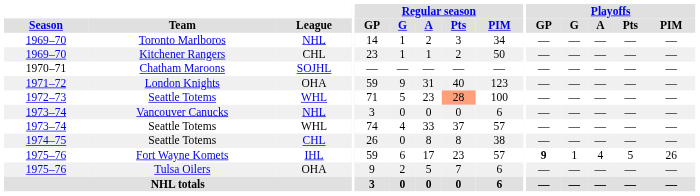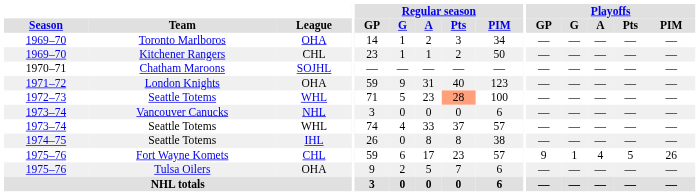 <table border="0" cellpadding="1" cellspacing="0" style="text-align:center; width:60em">
 <tr bgcolor="#e0e0e0">
 <th colspan="3" bgcolor="#ffffff"></th>
 <th rowspan="100" bgcolor="#ffffff"></th>
 <th colspan="5"><a href='#'>Regular season</a></th>
 <th rowspan="100" bgcolor="#ffffff"></th>
 <th colspan="5"><a href='#'>Playoffs</a></th>
 </tr>
 <tr bgcolor="#e0e0e0">
 <th><a href='#'>Season</a></th>
 <th>Team</th>
 <th>League</th>
 <th>GP</th>
 <th><a href='#'>G</a></th>
 <th><a href='#'>A</a></th>
 <th><a href='#'>Pts</a></th>
 <th><a href='#'>PIM</a></th>
 <th>GP</th>
 <th>G</th>
 <th>A</th>
 <th>Pts</th>
 <th>PIM</th>
 </tr>
 <tr>
 <td><a href='#'>1969–70</a></td>
 <td><a href='#'>Toronto Marlboros</a></td>
-<td><a href='#'>NHL</a></td>
+<td><a href='#'>OHA</a></td>
 <td>14</td>
 <td>1</td>
 <td>2</td>
 <td>3</td>
 <td>34</td>
 <td>—</td>
 <td>—</td>
 <td>—</td>
 <td>—</td>
 <td>—</td>
 </tr>
 <tr bgcolor="#f0f0f0">
 <td><a href='#'>1969–70</a></td>
 <td><a href='#'>Kitchener Rangers</a></td>
 <td>CHL</td>
 <td>23</td>
 <td>1</td>
 <td>1</td>
 <td>2</td>
 <td>50</td>
 <td>—</td>
 <td>—</td>
 <td>—</td>
 <td>—</td>
 <td>—</td>
 </tr>
 <tr>
 <td>1970–71</td>
 <td><a href='#'>Chatham Maroons</a></td>
 <td><a href='#'>SOJHL</a></td>
 <td>—</td>
 <td>—</td>
 <td>—</td>
 <td>—</td>
 <td>—</td>
 <td>—</td>
 <td>—</td>
 <td>—</td>
 <td>—</td>
 <td>—</td>
 </tr>
 <tr bgcolor="#f0f0f0">
 <td><a href='#'>1971–72</a></td>
 <td><a href='#'>London Knights</a></td>
 <td>OHA</td>
 <td>59</td>
 <td>9</td>
 <td>31</td>
 <td>40</td>
 <td>123</td>
 <td>—</td>
 <td>—</td>
 <td>—</td>
 <td>—</td>
 <td>—</td>
 </tr>
 <tr>
 <td><a href='#'>1972–73</a></td>
 <td><a href='#'>Seattle Totems</a></td>
 <td><a href='#'>WHL</a></td>
 <td>71</td>
 <td>5</td>
 <td>23</td>
 <td style="background: lightsalmon;">28</td>
 <td>100</td>
 <td>—</td>
 <td>—</td>
 <td>—</td>
 <td>—</td>
 <td>—</td>
 </tr>
 <tr bgcolor="#f0f0f0">
 <td><a href='#'>1973–74</a></td>
 <td><a href='#'>Vancouver Canucks</a></td>
 <td><a href='#'>NHL</a></td>
 <td>3</td>
 <td>0</td>
 <td>0</td>
 <td>0</td>
 <td>6</td>
 <td>—</td>
 <td>—</td>
 <td>—</td>
 <td>—</td>
 <td>—</td>
 </tr>
 <tr>
 <td><a href='#'>1973–74</a></td>
 <td>Seattle Totems</td>
 <td>WHL</td>
 <td>74</td>
 <td>4</td>
 <td>33</td>
 <td>37</td>
 <td>57</td>
 <td>—</td>
 <td>—</td>
 <td>—</td>
 <td>—</td>
 <td>—</td>
 </tr>
 <tr bgcolor="#f0f0f0">
 <td><a href='#'>1974–75</a></td>
 <td>Seattle Totems</td>
-<td><a href='#'>CHL</a></td>
+<td><a href='#'>IHL</a></td>
 <td>26</td>
 <td>0</td>
 <td>8</td>
 <td>8</td>
 <td>38</td>
 <td>—</td>
 <td>—</td>
 <td>—</td>
 <td>—</td>
 <td>—</td>
 </tr>
 <tr>
 <td><a href='#'>1975–76</a></td>
 <td><a href='#'>Fort Wayne Komets</a></td>
-<td><a href='#'>IHL</a></td>
+<td><a href='#'>CHL</a></td>
 <td>59</td>
 <td>6</td>
 <td>17</td>
 <td>23</td>
 <td>57</td>
-<td><strong>9</strong></td>
+<td>9</td>
 <td>1</td>
 <td>4</td>
 <td>5</td>
 <td>26</td>
 </tr>
 <tr bgcolor="#f0f0f0">
 <td><a href='#'>1975–76</a></td>
 <td><a href='#'>Tulsa Oilers</a></td>
 <td>OHA</td>
 <td>9</td>
 <td>2</td>
 <td>5</td>
 <td>7</td>
 <td>6</td>
 <td>—</td>
 <td>—</td>
 <td>—</td>
 <td>—</td>
 <td>—</td>
 </tr>
 <tr bgcolor="#e0e0e0">
 <th colspan="3">NHL totals</th>
 <th>3</th>
 <th>0</th>
 <th>0</th>
 <th>0</th>
 <th>6</th>
 <th>—</th>
 <th>—</th>
 <th>—</th>
 <th>—</th>
 <th>—</th>
 </tr>
 </table>
